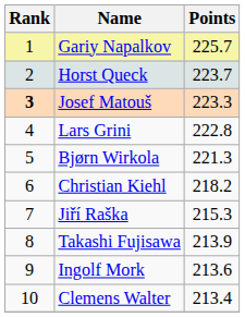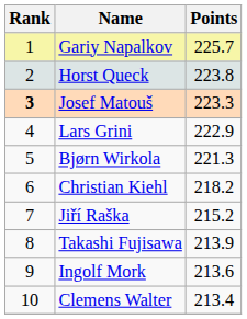 <table class="wikitable sortable">
 <tr>
 <th align=Center>Rank</th>
 <th>Name</th>
 <th>Points</th>
 </tr>
 <tr style="background:#F7F6A8">
 <td align=center>1</td>
 <td> <a href='#'>Gariy Napalkov</a></td>
 <td align=center>225.7</td>
 </tr>
 <tr style="background: #DCE5E5;">
 <td align=center>2</td>
 <td> <a href='#'>Horst Queck</a></td>
-<td align=center>223.7</td>
+<td align=center>223.8</td>
 </tr>
 <tr style="background: #FFDAB9;">
 <td align=center><strong>3</strong></td>
 <td> <a href='#'>Josef Matouš</a></td>
 <td align=center>223.3</td>
 </tr>
 <tr>
 <td align=center>4</td>
 <td> <a href='#'>Lars Grini</a></td>
-<td align=center>222.8</td>
+<td align=center>222.9</td>
 </tr>
 <tr>
 <td align=center>5</td>
 <td> <a href='#'>Bjørn Wirkola</a></td>
 <td align=center>221.3</td>
 </tr>
 <tr>
 <td align=center>6</td>
 <td> <a href='#'>Christian Kiehl</a></td>
 <td align=center>218.2</td>
 </tr>
 <tr>
 <td align=center>7</td>
 <td> <a href='#'>Jiří Raška</a></td>
-<td align=center>215.3</td>
+<td align=center>215.2</td>
 </tr>
 <tr>
 <td align=center>8</td>
 <td> <a href='#'>Takashi Fujisawa</a></td>
 <td align=center>213.9</td>
 </tr>
 <tr>
 <td align=center>9</td>
 <td> <a href='#'>Ingolf Mork</a></td>
 <td align=center>213.6</td>
 </tr>
 <tr>
 <td align=center>10</td>
 <td> <a href='#'>Clemens Walter</a></td>
 <td align=center>213.4</td>
 </tr>
 <tr>
 </tr>
 </table>
